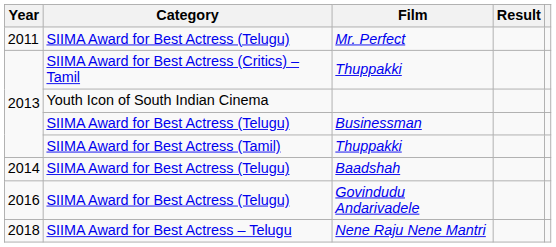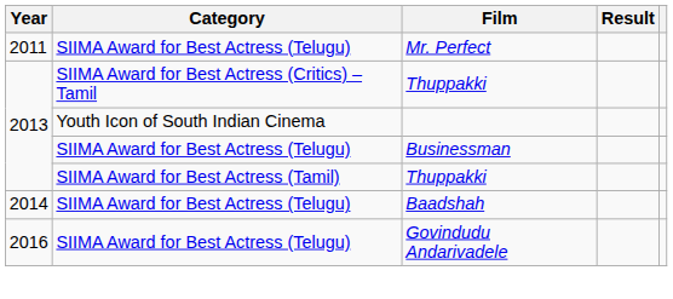 <table class="wikitable">
 <tr>
 <th>Year</th>
 <th>Category</th>
 <th>Film</th>
 <th>Result</th>
 <th></th>
 </tr>
 <tr>
 <td>2011</td>
 <td><a href='#'>SIIMA Award for Best Actress (Telugu)</a></td>
 <td><em><a href='#'>Mr. Perfect</a></em></td>
 <td></td>
 <td></td>
 </tr>
 <tr>
 <td rowspan="4">2013</td>
 <td><a href='#'>SIIMA Award for Best Actress (Critics) – Tamil</a></td>
 <td><em><a href='#'>Thuppakki</a></em></td>
 <td></td>
 <td></td>
 </tr>
 <tr>
 <td>Youth Icon of South Indian Cinema</td>
 <td></td>
 <td></td>
 <td></td>
 </tr>
 <tr>
 <td><a href='#'>SIIMA Award for Best Actress (Telugu)</a></td>
 <td><em><a href='#'>Businessman</a></em></td>
 <td></td>
 <td></td>
 </tr>
 <tr>
 <td><a href='#'>SIIMA Award for Best Actress (Tamil)</a></td>
 <td><em><a href='#'>Thuppakki</a></em></td>
 <td></td>
 <td></td>
 </tr>
 <tr>
 <td>2014</td>
 <td><a href='#'>SIIMA Award for Best Actress (Telugu)</a></td>
 <td><em><a href='#'>Baadshah</a></em></td>
 <td></td>
 <td></td>
 </tr>
 <tr>
 <td>2016</td>
 <td><a href='#'>SIIMA Award for Best Actress (Telugu)</a></td>
 <td><em><a href='#'>Govindudu Andarivadele</a></em></td>
 <td></td>
 <td></td>
 </tr>
-<tr>
-<td>2018</td>
-<td><a href='#'>SIIMA Award for Best Actress – Telugu</a></td>
-<td><em><a href='#'>Nene Raju Nene Mantri</a></em></td>
-<td></td>
-<td></td>
-</tr>
 </table>
